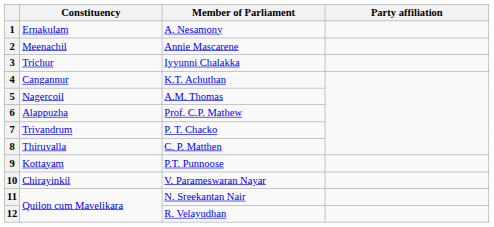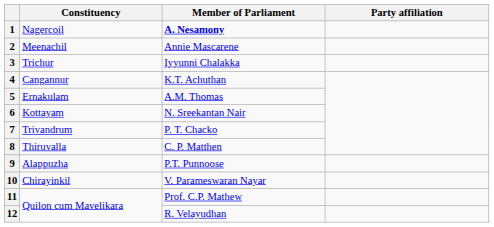 <table class="wikitable sortable">
 <tr style="text-align:center;">
 <th></th>
 <th style="width:13em">Constituency</th>
 <th style="width:15em">Member of Parliament</th>
 <th colspan="2" style="width:15em">Party affiliation</th>
 </tr>
 <tr>
 <th>1</th>
-<td><a href='#'>Ernakulam</a></td>
-<td><a href='#'>A. Nesamony</a></td>
+<td><a href='#'>Nagercoil</a></td>
+<td><strong><a href='#'>A. Nesamony</a></strong></td>
 <td></td>
 </tr>
 <tr>
 <th>2</th>
 <td><a href='#'>Meenachil</a></td>
 <td><a href='#'>Annie Mascarene</a></td>
 <td></td>
 </tr>
 <tr>
 <th>3</th>
 <td><a href='#'>Trichur</a></td>
 <td><a href='#'>Iyyunni Chalakka</a></td>
 <td></td>
 </tr>
 <tr>
 <th>4</th>
 <td><a href='#'>Cangannur</a></td>
 <td><a href='#'>K.T. Achuthan</a></td>
 </tr>
 <tr>
 <th>5</th>
-<td><a href='#'>Nagercoil</a></td>
+<td><a href='#'>Ernakulam</a></td>
 <td><a href='#'>A.M. Thomas</a></td>
 </tr>
 <tr>
 <th>6</th>
-<td><a href='#'>Alappuzha</a></td>
-<td><a href='#'>Prof. C.P. Mathew</a></td>
+<td><a href='#'>Kottayam</a></td>
+<td><a href='#'>N. Sreekantan Nair</a></td>
 </tr>
 <tr>
 <th>7</th>
 <td><a href='#'>Trivandrum</a></td>
 <td><a href='#'>P. T. Chacko</a></td>
 </tr>
 <tr>
 <th>8</th>
 <td><a href='#'>Thiruvalla</a></td>
 <td><a href='#'>C. P. Matthen</a></td>
 </tr>
 <tr>
 <th>9</th>
-<td><a href='#'>Kottayam</a></td>
+<td><a href='#'>Alappuzha</a></td>
 <td><a href='#'>P.T. Punnoose</a></td>
 <td></td>
 </tr>
 <tr>
 <th>10</th>
 <td><a href='#'>Chirayinkil</a></td>
 <td><a href='#'>V. Parameswaran Nayar</a></td>
 <td></td>
 </tr>
 <tr>
 <th>11</th>
 <td rowspan=2><a href='#'>Quilon cum Mavelikara</a></td>
-<td><a href='#'>N. Sreekantan Nair</a></td>
+<td><a href='#'>Prof. C.P. Mathew</a></td>
 <td></td>
 </tr>
 <tr>
 <th>12</th>
 <td><a href='#'>R. Velayudhan</a></td>
 <td></td>
 </tr>
 </table>
